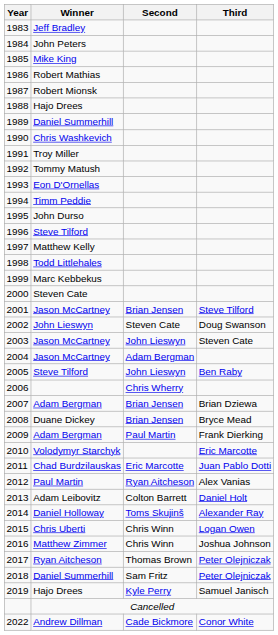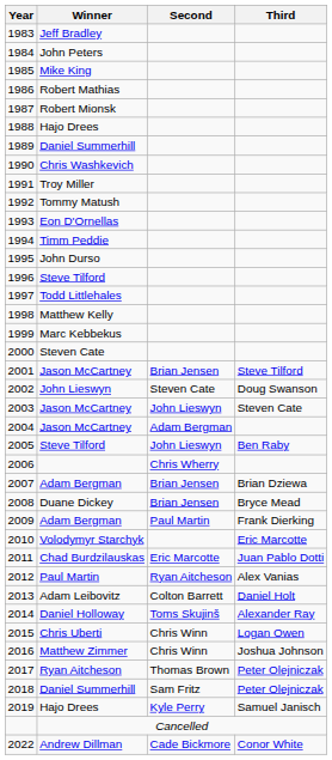 <table class="wikitable sortable" style="font-size:95%">
 <tr>
 <th>Year</th>
 <th>Winner</th>
 <th>Second</th>
 <th>Third</th>
 </tr>
 <tr>
 <td>1983</td>
 <td> <a href='#'>Jeff Bradley</a></td>
 <td></td>
 <td></td>
 </tr>
 <tr>
 <td>1984</td>
 <td> John Peters</td>
 <td></td>
 <td></td>
 </tr>
 <tr>
 <td>1985</td>
 <td> <a href='#'>Mike King</a></td>
 <td></td>
 <td></td>
 </tr>
 <tr>
 <td>1986</td>
 <td> Robert Mathias</td>
 <td></td>
 <td></td>
 </tr>
 <tr>
 <td>1987</td>
 <td> Robert Mionsk</td>
 <td></td>
 <td></td>
 </tr>
 <tr>
 <td>1988</td>
 <td> Hajo Drees</td>
 <td></td>
 <td></td>
 </tr>
 <tr>
 <td>1989</td>
 <td> <a href='#'>Daniel Summerhill</a></td>
 <td></td>
 <td></td>
 </tr>
 <tr>
 <td>1990</td>
 <td> <a href='#'>Chris Washkevich</a></td>
 <td></td>
 <td></td>
 </tr>
 <tr>
 <td>1991</td>
 <td> Troy Miller</td>
 <td></td>
 <td></td>
 </tr>
 <tr>
 <td>1992</td>
 <td> Tommy Matush</td>
 <td></td>
 <td></td>
 </tr>
 <tr>
 <td>1993</td>
 <td> <a href='#'>Eon D'Ornellas</a></td>
 <td></td>
 <td></td>
 </tr>
 <tr>
 <td>1994</td>
 <td> <a href='#'>Timm Peddie</a></td>
 <td></td>
 <td></td>
 </tr>
 <tr>
 <td>1995</td>
 <td> John Durso</td>
 <td></td>
 <td></td>
 </tr>
 <tr>
 <td>1996</td>
 <td> <a href='#'>Steve Tilford</a></td>
 <td></td>
 <td></td>
 </tr>
 <tr>
 <td>1997</td>
-<td> Matthew Kelly</td>
+<td> <a href='#'>Todd Littlehales</a></td>
 <td></td>
 <td></td>
 </tr>
 <tr>
 <td>1998</td>
-<td> <a href='#'>Todd Littlehales</a></td>
+<td> Matthew Kelly</td>
 <td></td>
 <td></td>
 </tr>
 <tr>
 <td>1999</td>
 <td> Marc Kebbekus</td>
 <td></td>
 <td></td>
 </tr>
 <tr>
 <td>2000</td>
 <td> Steven Cate</td>
 <td></td>
 <td></td>
 </tr>
 <tr>
 <td>2001</td>
 <td> <a href='#'>Jason McCartney</a></td>
 <td> <a href='#'>Brian Jensen</a></td>
 <td> <a href='#'>Steve Tilford</a></td>
 </tr>
 <tr>
 <td>2002</td>
 <td> <a href='#'>John Lieswyn</a></td>
 <td> Steven Cate</td>
 <td> Doug Swanson</td>
 </tr>
 <tr>
 <td>2003</td>
 <td> <a href='#'>Jason McCartney</a></td>
 <td> <a href='#'>John Lieswyn</a></td>
 <td> Steven Cate</td>
 </tr>
 <tr>
 <td>2004</td>
 <td> <a href='#'>Jason McCartney</a></td>
 <td> <a href='#'>Adam Bergman</a></td>
 <td> </td>
 </tr>
 <tr>
 <td>2005</td>
 <td> <a href='#'>Steve Tilford</a></td>
 <td> <a href='#'>John Lieswyn</a></td>
 <td> <a href='#'>Ben Raby</a></td>
 </tr>
 <tr>
 <td>2006</td>
 <td> </td>
 <td> <a href='#'>Chris Wherry</a></td>
 <td> </td>
 </tr>
 <tr>
 <td>2007</td>
 <td> <a href='#'>Adam Bergman</a></td>
 <td> <a href='#'>Brian Jensen</a></td>
 <td> Brian Dziewa</td>
 </tr>
 <tr>
 <td>2008</td>
 <td> Duane Dickey</td>
 <td> <a href='#'>Brian Jensen</a></td>
 <td> Bryce Mead</td>
 </tr>
 <tr>
 <td>2009</td>
 <td> <a href='#'>Adam Bergman</a></td>
 <td> <a href='#'>Paul Martin</a></td>
 <td> Frank Dierking</td>
 </tr>
 <tr>
 <td>2010</td>
 <td> <a href='#'>Volodymyr Starchyk</a></td>
 <td> </td>
 <td> <a href='#'>Eric Marcotte</a></td>
 </tr>
 <tr>
 <td>2011</td>
 <td> <a href='#'>Chad Burdzilauskas</a></td>
 <td> <a href='#'>Eric Marcotte</a></td>
 <td> <a href='#'>Juan Pablo Dotti</a></td>
 </tr>
 <tr>
 <td>2012</td>
 <td> <a href='#'>Paul Martin</a></td>
 <td> <a href='#'>Ryan Aitcheson</a></td>
 <td> Alex Vanias</td>
 </tr>
 <tr>
 <td>2013</td>
 <td> Adam Leibovitz</td>
 <td> Colton Barrett</td>
 <td> <a href='#'>Daniel Holt</a></td>
 </tr>
 <tr>
 <td>2014</td>
 <td> <a href='#'>Daniel Holloway</a></td>
 <td> <a href='#'>Toms Skujinš</a></td>
 <td> <a href='#'>Alexander Ray</a></td>
 </tr>
 <tr>
 <td>2015</td>
 <td> <a href='#'>Chris Uberti</a></td>
 <td> Chris Winn</td>
 <td> <a href='#'>Logan Owen</a></td>
 </tr>
 <tr>
 <td>2016</td>
 <td> <a href='#'>Matthew Zimmer</a></td>
 <td> Chris Winn</td>
 <td> Joshua Johnson</td>
 </tr>
 <tr>
 <td>2017</td>
 <td> <a href='#'>Ryan Aitcheson</a></td>
 <td> Thomas Brown</td>
 <td> <a href='#'>Peter Olejniczak</a></td>
 </tr>
 <tr>
 <td>2018</td>
 <td> <a href='#'>Daniel Summerhill</a></td>
 <td> Sam Fritz</td>
 <td> <a href='#'>Peter Olejniczak</a></td>
 </tr>
 <tr>
 <td>2019</td>
 <td> Hajo Drees</td>
 <td> <a href='#'>Kyle Perry</a></td>
 <td> Samuel Janisch</td>
 </tr>
 <tr>
 <td></td>
 <td colspan=3; align=center><em>Cancelled</em></td>
 </tr>
 <tr>
 <td>2022</td>
 <td> <a href='#'>Andrew Dillman</a></td>
 <td> <a href='#'>Cade Bickmore</a></td>
 <td> <a href='#'>Conor White</a></td>
 </tr>
 </table>
